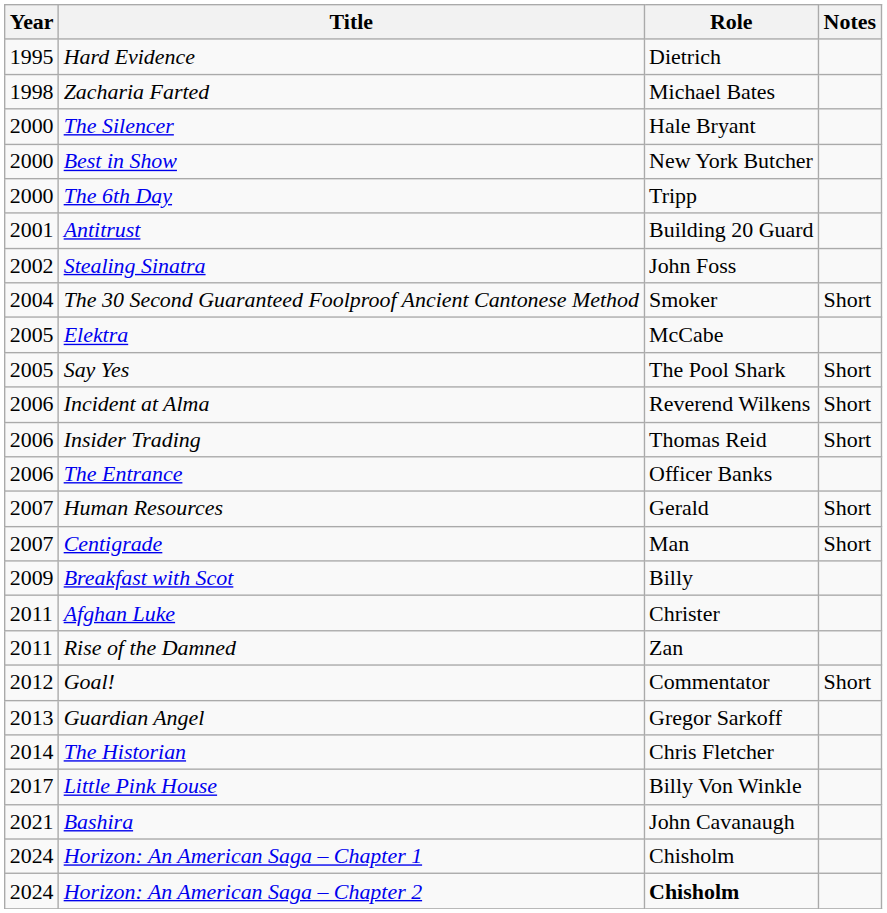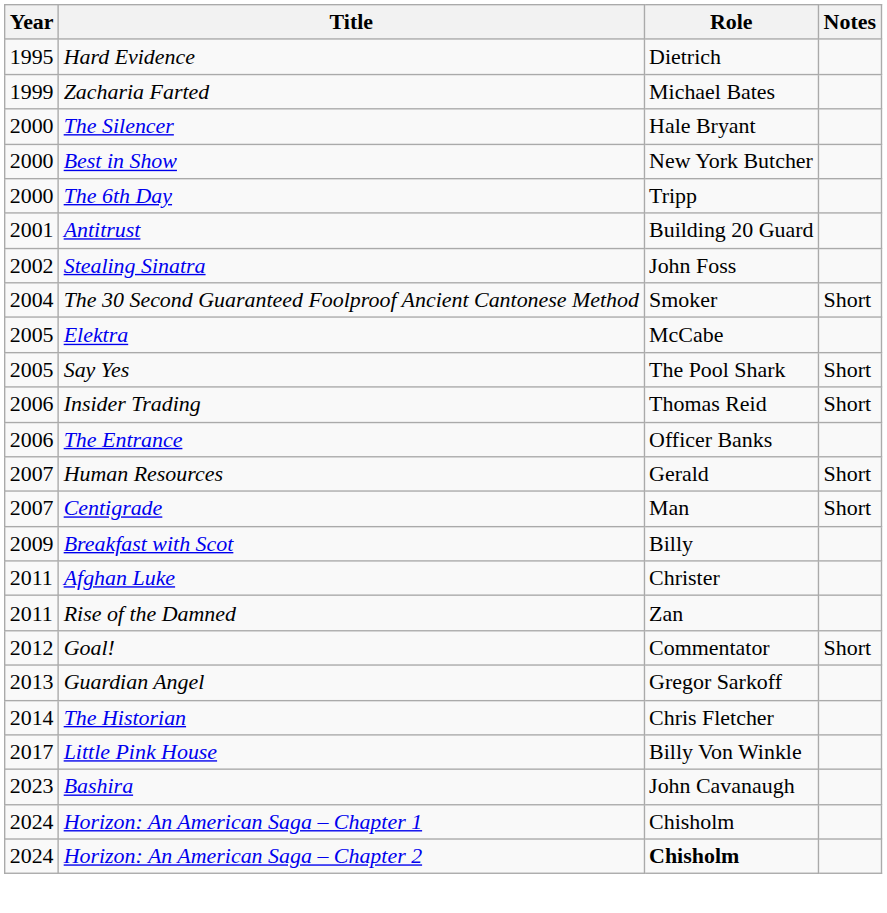 <table class="wikitable sortable">
 <tr>
 <th>Year</th>
 <th>Title</th>
 <th>Role</th>
 <th class="unsortable">Notes</th>
 </tr>
 <tr>
 <td>1995</td>
 <td><em>Hard Evidence</em></td>
 <td>Dietrich</td>
 <td></td>
 </tr>
 <tr>
-<td>1998</td>
+<td>1999</td>
 <td><em>Zacharia Farted</em></td>
 <td>Michael Bates</td>
 <td></td>
 </tr>
 <tr>
 <td>2000</td>
 <td><em><a href='#'>The Silencer</a></em></td>
 <td>Hale Bryant</td>
 <td></td>
 </tr>
 <tr>
 <td>2000</td>
 <td><em><a href='#'>Best in Show</a></em></td>
 <td>New York Butcher</td>
 <td></td>
 </tr>
 <tr>
 <td>2000</td>
 <td><em><a href='#'>The 6th Day</a></em></td>
 <td>Tripp</td>
 <td></td>
 </tr>
 <tr>
 <td>2001</td>
 <td><em><a href='#'>Antitrust</a></em></td>
 <td>Building 20 Guard</td>
 <td></td>
 </tr>
 <tr>
 <td>2002</td>
 <td><em><a href='#'>Stealing Sinatra</a></em></td>
 <td>John Foss</td>
 <td></td>
 </tr>
 <tr>
 <td>2004</td>
 <td><em>The 30 Second Guaranteed Foolproof Ancient Cantonese Method</em></td>
 <td>Smoker</td>
 <td>Short</td>
 </tr>
 <tr>
 <td>2005</td>
 <td><em><a href='#'>Elektra</a></em></td>
 <td>McCabe</td>
 <td></td>
 </tr>
 <tr>
 <td>2005</td>
 <td><em>Say Yes</em></td>
 <td>The Pool Shark</td>
-<td>Short</td>
-</tr>
-<tr>
-<td>2006</td>
-<td><em>Incident at Alma</em></td>
-<td>Reverend Wilkens</td>
 <td>Short</td>
 </tr>
 <tr>
 <td>2006</td>
 <td><em>Insider Trading</em></td>
 <td>Thomas Reid</td>
 <td>Short</td>
 </tr>
 <tr>
 <td>2006</td>
 <td><em><a href='#'>The Entrance</a></em></td>
 <td>Officer Banks</td>
 <td></td>
 </tr>
 <tr>
 <td>2007</td>
 <td><em>Human Resources</em></td>
 <td>Gerald</td>
 <td>Short</td>
 </tr>
 <tr>
 <td>2007</td>
 <td><em><a href='#'>Centigrade</a></em></td>
 <td>Man</td>
 <td>Short</td>
 </tr>
 <tr>
 <td>2009</td>
 <td><em><a href='#'>Breakfast with Scot</a></em></td>
 <td>Billy</td>
 <td></td>
 </tr>
 <tr>
 <td>2011</td>
 <td><em><a href='#'>Afghan Luke</a></em></td>
 <td>Christer</td>
 <td></td>
 </tr>
 <tr>
 <td>2011</td>
 <td><em>Rise of the Damned</em></td>
 <td>Zan</td>
 <td></td>
 </tr>
 <tr>
 <td>2012</td>
 <td><em>Goal!</em></td>
 <td>Commentator</td>
 <td>Short</td>
 </tr>
 <tr>
 <td>2013</td>
 <td><em>Guardian Angel</em></td>
 <td>Gregor Sarkoff</td>
 <td></td>
 </tr>
 <tr>
 <td>2014</td>
 <td><em><a href='#'>The Historian</a></em></td>
 <td>Chris Fletcher</td>
 <td></td>
 </tr>
 <tr>
 <td>2017</td>
 <td><em><a href='#'>Little Pink House</a></em></td>
 <td>Billy Von Winkle</td>
 <td></td>
 </tr>
 <tr>
-<td>2021</td>
+<td>2023</td>
 <td><em><a href='#'>Bashira</a></em></td>
 <td>John Cavanaugh</td>
 <td></td>
 </tr>
 <tr>
 <td>2024</td>
 <td><em><a href='#'>Horizon: An American Saga – Chapter 1</a></em></td>
 <td>Chisholm</td>
 <td></td>
 </tr>
 <tr>
 <td>2024</td>
 <td><em><a href='#'>Horizon: An American Saga – Chapter 2</a></em></td>
 <td><strong>Chisholm</strong></td>
 <td></td>
 </tr>
 </table>
